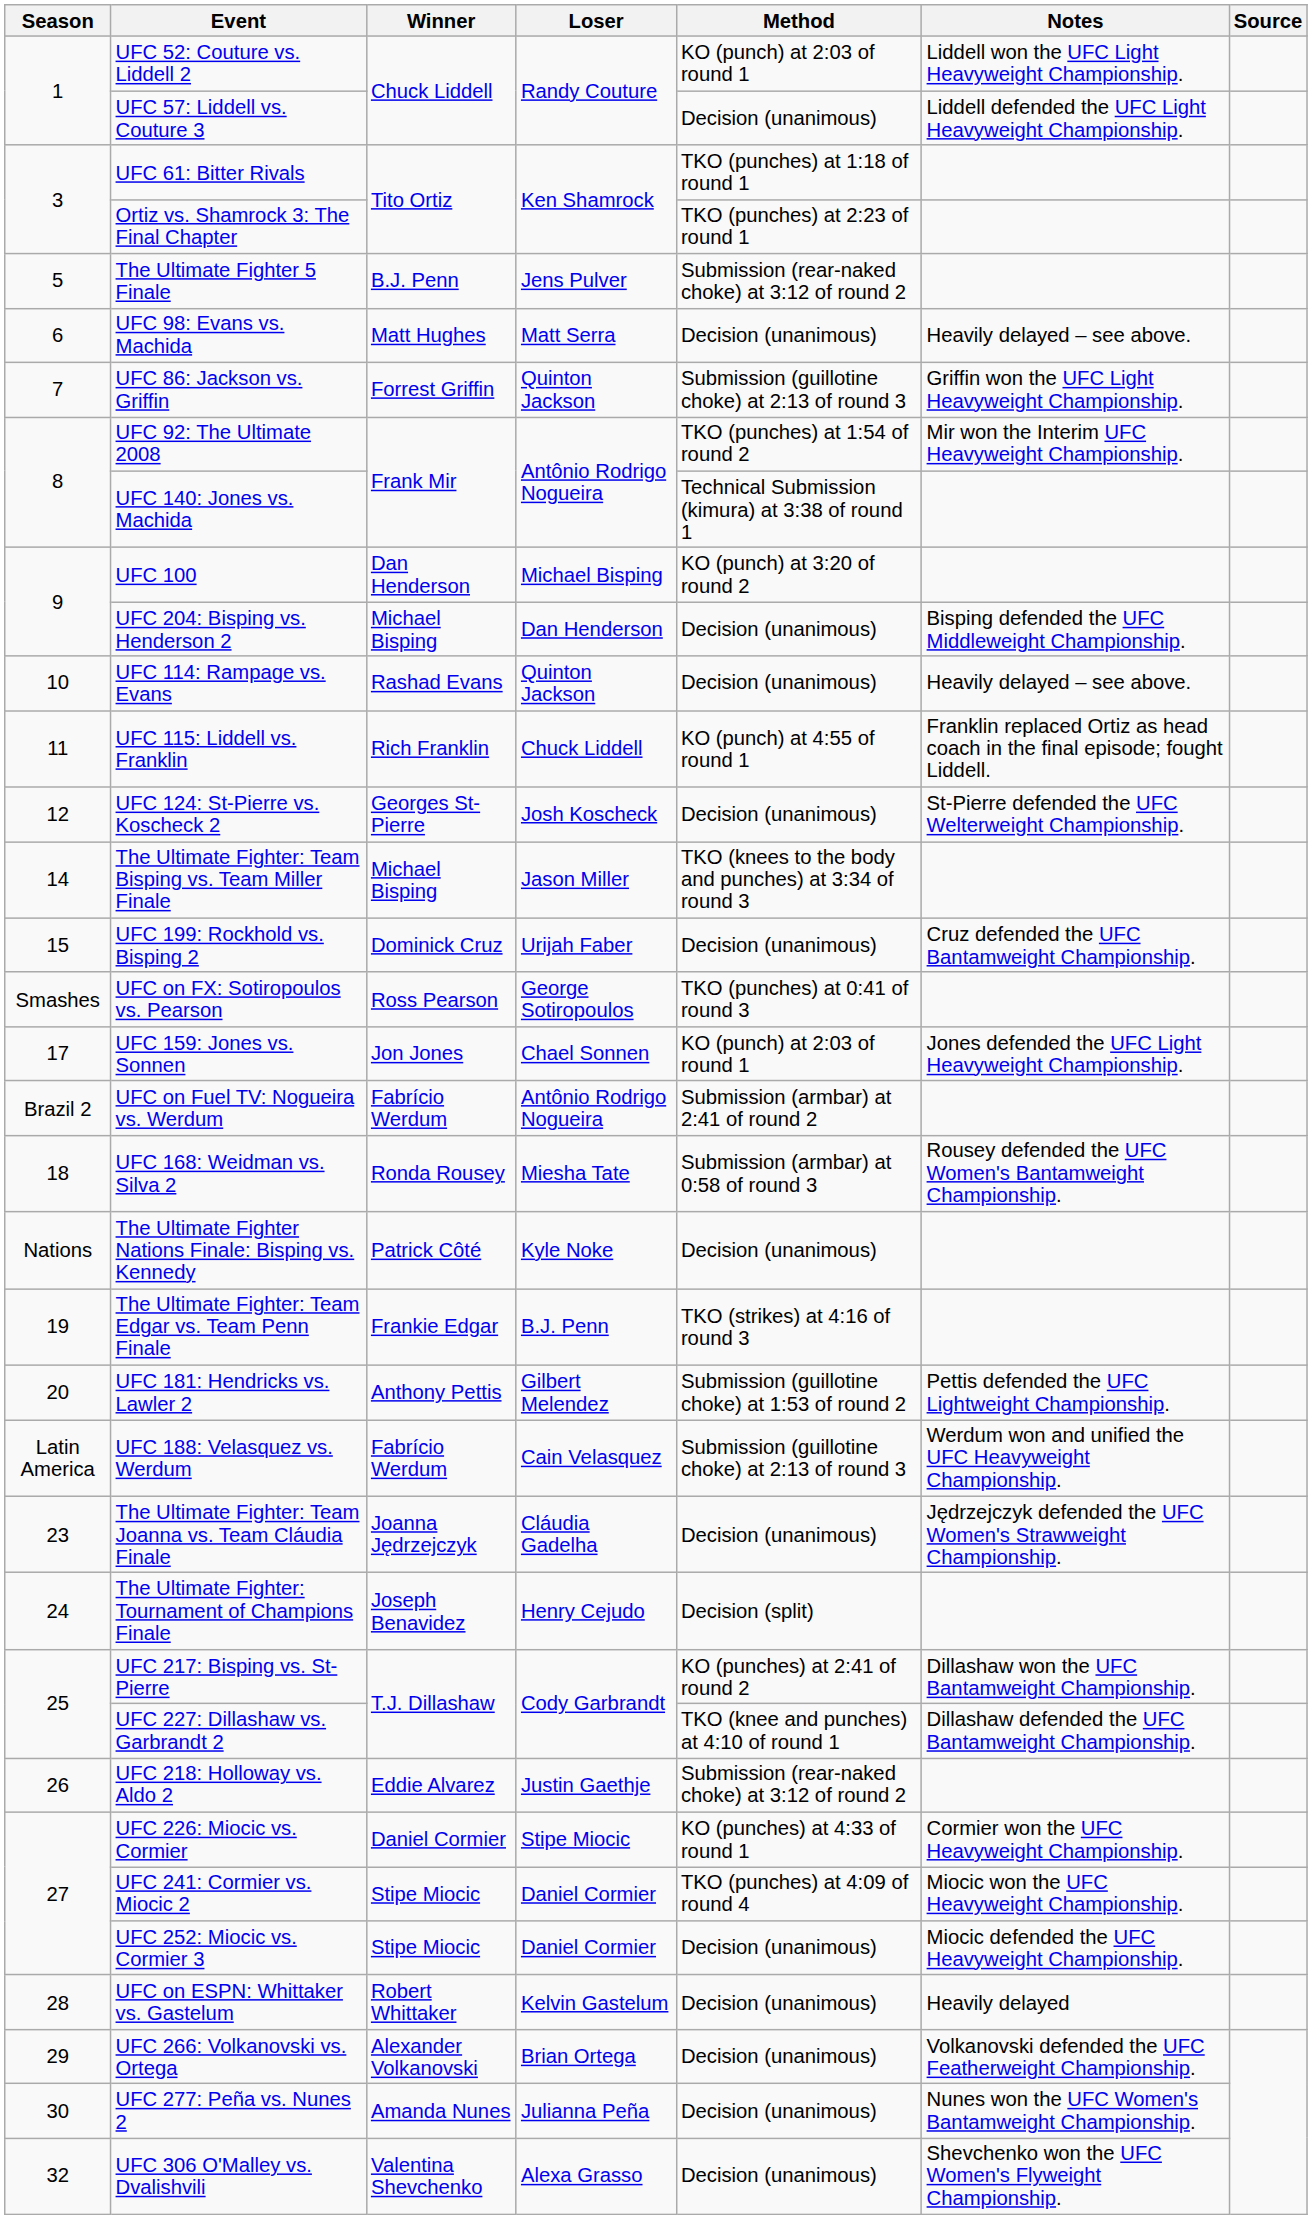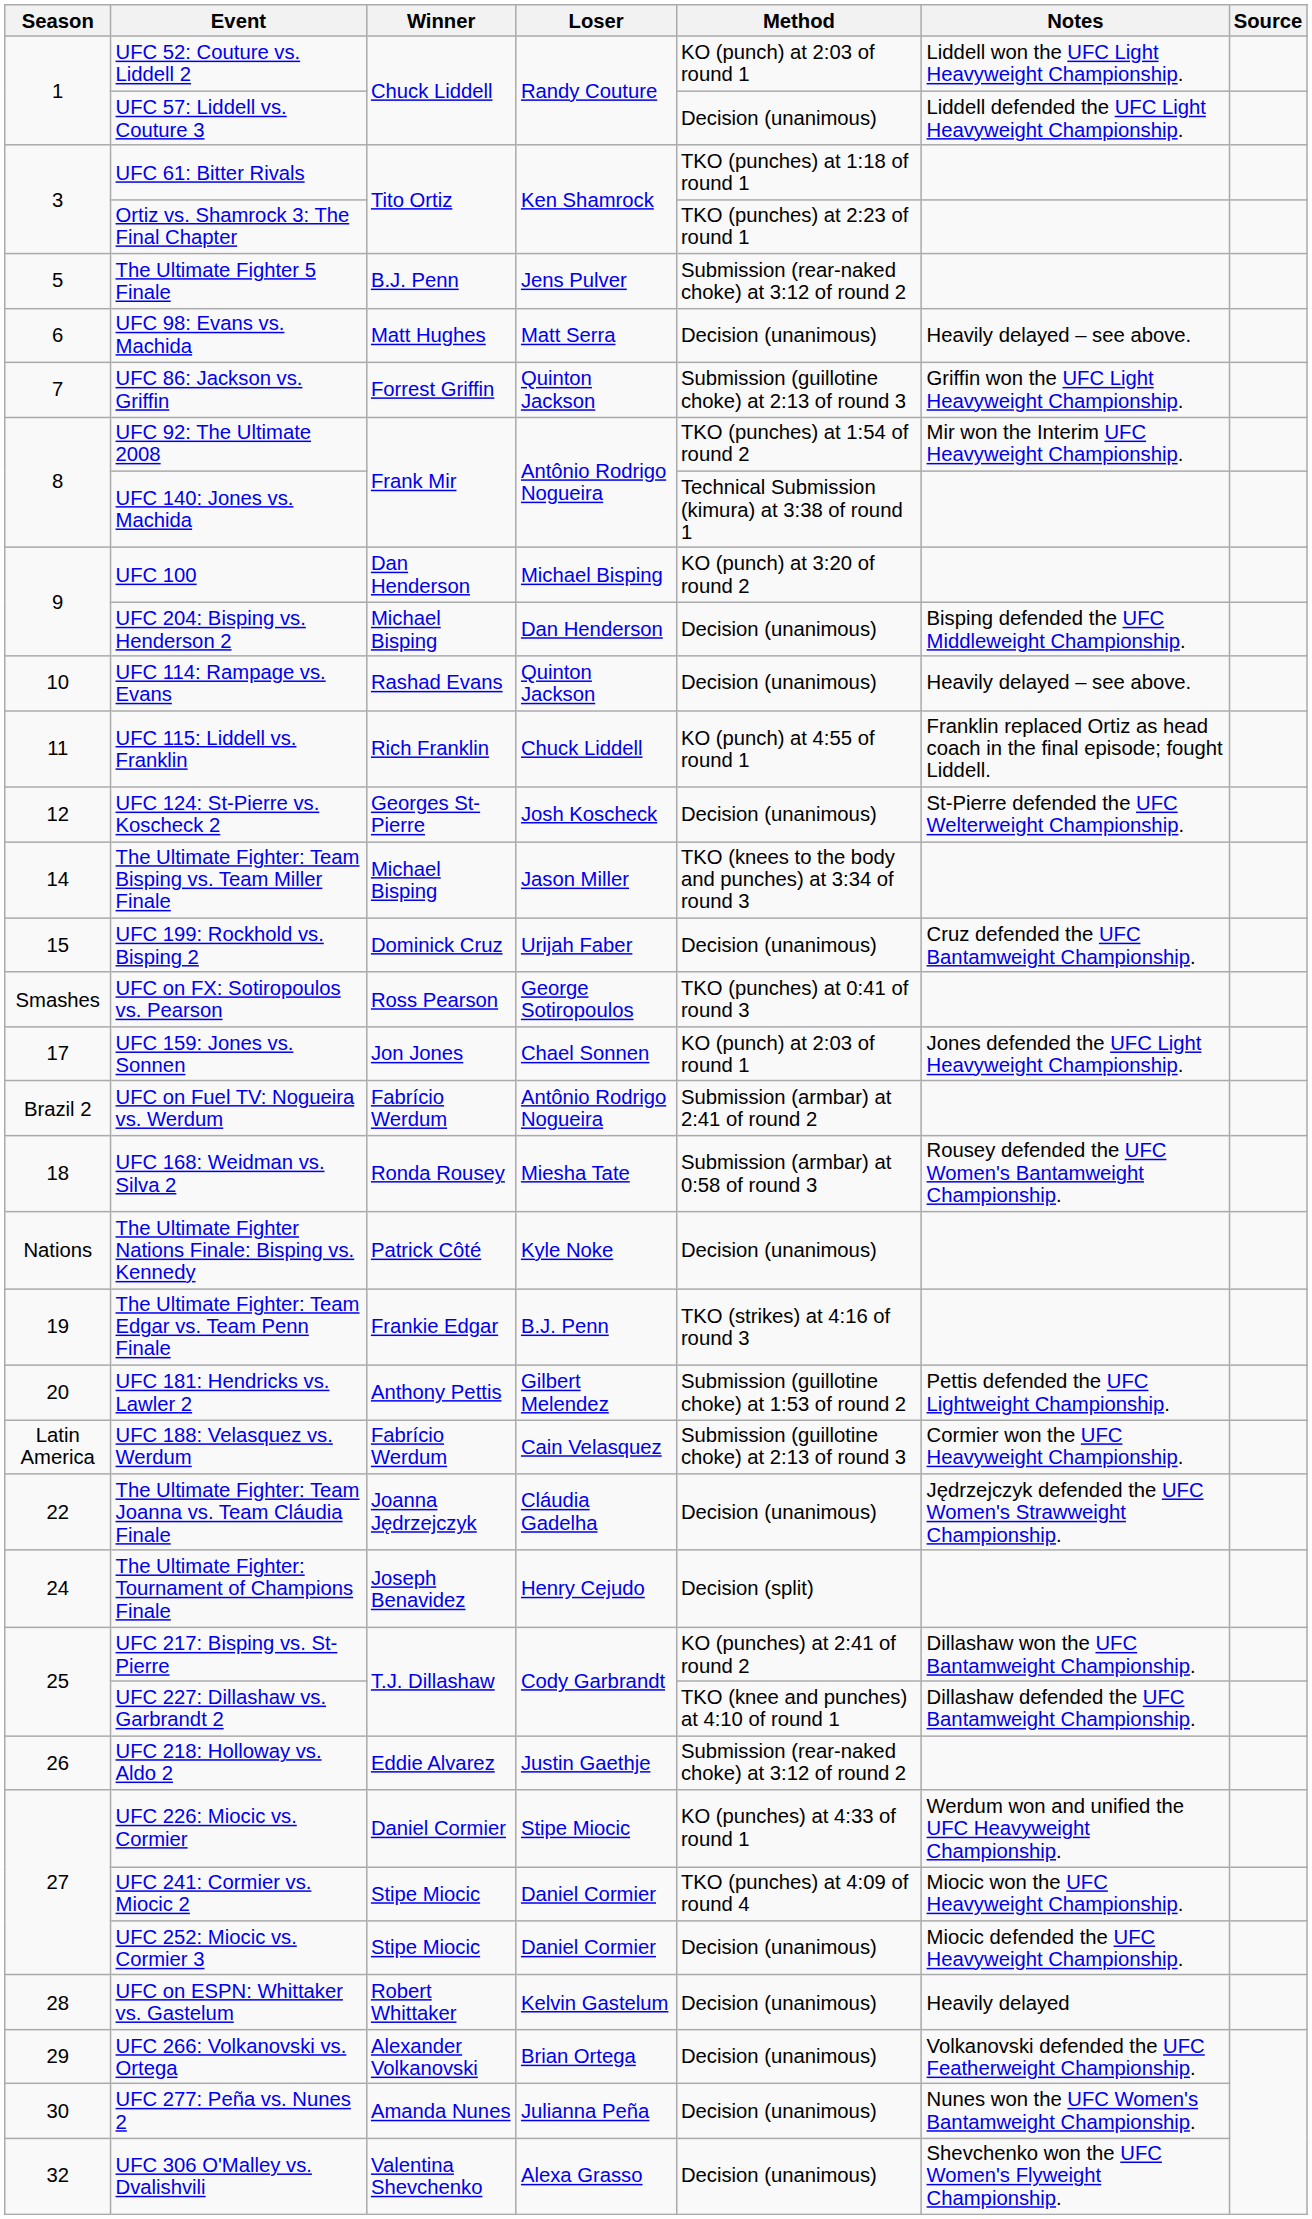 <table class="wikitable sortable" style="font-size:85%; text-align:left; width:99%;">
 <tr>
 <th>Season</th>
 <th>Event</th>
 <th>Winner</th>
 <th>Loser</th>
 <th>Method</th>
 <th>Notes</th>
 <th>Source</th>
 </tr>
 <tr>
 <td rowspan=2 align=center>1</td>
 <td><a href='#'>UFC 52: Couture vs. Liddell 2</a></td>
 <td rowspan=2><a href='#'>Chuck Liddell</a></td>
 <td rowspan=2><a href='#'>Randy Couture</a></td>
 <td>KO (punch) at 2:03 of round 1</td>
 <td>Liddell won the <a href='#'>UFC Light Heavyweight Championship</a>.</td>
 <td></td>
 </tr>
 <tr>
 <td><a href='#'>UFC 57: Liddell vs. Couture 3</a></td>
 <td>Decision (unanimous)</td>
 <td>Liddell defended the <a href='#'>UFC Light Heavyweight Championship</a>.</td>
 <td></td>
 </tr>
 <tr>
 <td rowspan=2 align=center>3</td>
 <td><a href='#'>UFC 61: Bitter Rivals</a></td>
 <td rowspan=2><a href='#'>Tito Ortiz</a></td>
 <td rowspan=2><a href='#'>Ken Shamrock</a></td>
 <td>TKO (punches) at 1:18 of round 1</td>
 <td></td>
 <td></td>
 </tr>
 <tr>
 <td><a href='#'>Ortiz vs. Shamrock 3: The Final Chapter</a></td>
 <td>TKO (punches) at 2:23 of round 1</td>
 <td></td>
 <td></td>
 </tr>
 <tr>
 <td align=center>5</td>
 <td><a href='#'>The Ultimate Fighter 5 Finale</a></td>
 <td><a href='#'>B.J. Penn</a></td>
 <td><a href='#'>Jens Pulver</a></td>
 <td>Submission (rear-naked choke) at 3:12 of round 2</td>
 <td></td>
 <td></td>
 </tr>
 <tr>
 <td align=center>6</td>
 <td><a href='#'>UFC 98: Evans vs. Machida</a></td>
 <td><a href='#'>Matt Hughes</a></td>
 <td><a href='#'>Matt Serra</a></td>
 <td>Decision (unanimous)</td>
 <td>Heavily delayed – see above.</td>
 <td></td>
 </tr>
 <tr>
 <td align=center>7</td>
 <td><a href='#'>UFC 86: Jackson vs. Griffin</a></td>
 <td><a href='#'>Forrest Griffin</a></td>
 <td><a href='#'>Quinton Jackson</a></td>
 <td>Submission (guillotine choke) at 2:13 of round 3</td>
 <td>Griffin won the <a href='#'>UFC Light Heavyweight Championship</a>.</td>
 <td></td>
 </tr>
 <tr>
 <td rowspan=2 align=center>8</td>
 <td><a href='#'>UFC 92: The Ultimate 2008</a></td>
 <td rowspan=2><a href='#'>Frank Mir</a></td>
 <td rowspan=2><a href='#'>Antônio Rodrigo Nogueira</a></td>
 <td>TKO (punches) at 1:54 of round 2</td>
 <td>Mir won the Interim <a href='#'>UFC Heavyweight Championship</a>.</td>
 <td></td>
 </tr>
 <tr>
 <td><a href='#'>UFC 140: Jones vs. Machida</a></td>
 <td>Technical Submission (kimura) at 3:38 of round 1</td>
 <td></td>
 <td></td>
 </tr>
 <tr>
 <td rowspan=2 align=center>9</td>
 <td><a href='#'>UFC 100</a></td>
 <td><a href='#'>Dan Henderson</a></td>
 <td><a href='#'>Michael Bisping</a></td>
 <td>KO (punch) at 3:20 of round 2</td>
 <td></td>
 <td></td>
 </tr>
 <tr>
 <td><a href='#'>UFC 204: Bisping vs. Henderson 2</a></td>
 <td><a href='#'>Michael Bisping</a></td>
 <td><a href='#'>Dan Henderson</a></td>
 <td>Decision (unanimous)</td>
 <td>Bisping defended the <a href='#'>UFC Middleweight Championship</a>.</td>
 <td></td>
 </tr>
 <tr>
 <td align=center>10</td>
 <td><a href='#'>UFC 114: Rampage vs. Evans</a></td>
 <td><a href='#'>Rashad Evans</a></td>
 <td><a href='#'>Quinton Jackson</a></td>
 <td>Decision (unanimous)</td>
 <td>Heavily delayed – see above.</td>
 <td></td>
 </tr>
 <tr>
 <td align=center>11</td>
 <td><a href='#'>UFC 115: Liddell vs. Franklin</a></td>
 <td><a href='#'>Rich Franklin</a></td>
 <td><a href='#'>Chuck Liddell</a></td>
 <td>KO (punch) at 4:55 of round 1</td>
 <td>Franklin replaced Ortiz as head coach in the final episode; fought Liddell.</td>
 <td></td>
 </tr>
 <tr>
 <td align=center>12</td>
 <td><a href='#'>UFC 124: St-Pierre vs. Koscheck 2</a></td>
 <td><a href='#'>Georges St-Pierre</a></td>
 <td><a href='#'>Josh Koscheck</a></td>
 <td>Decision (unanimous)</td>
 <td>St-Pierre defended the <a href='#'>UFC Welterweight Championship</a>.</td>
 <td></td>
 </tr>
 <tr>
 <td align=center>14</td>
 <td><a href='#'>The Ultimate Fighter: Team Bisping vs. Team Miller Finale</a></td>
 <td><a href='#'>Michael Bisping</a></td>
 <td><a href='#'>Jason Miller</a></td>
 <td>TKO (knees to the body and punches) at 3:34 of round 3</td>
 <td></td>
 <td></td>
 </tr>
 <tr>
 <td align=center>15</td>
 <td><a href='#'>UFC 199: Rockhold vs. Bisping 2</a></td>
 <td><a href='#'>Dominick Cruz</a></td>
 <td><a href='#'>Urijah Faber</a></td>
 <td>Decision (unanimous)</td>
 <td>Cruz defended the <a href='#'>UFC Bantamweight Championship</a>.</td>
 <td></td>
 </tr>
 <tr>
 <td align=center>Smashes</td>
 <td><a href='#'>UFC on FX: Sotiropoulos vs. Pearson</a></td>
 <td><a href='#'>Ross Pearson</a></td>
 <td><a href='#'>George Sotiropoulos</a></td>
 <td>TKO (punches) at 0:41 of round 3</td>
 <td></td>
 <td></td>
 </tr>
 <tr>
 <td align=center>17</td>
 <td><a href='#'>UFC 159: Jones vs. Sonnen</a></td>
 <td><a href='#'>Jon Jones</a></td>
 <td><a href='#'>Chael Sonnen</a></td>
 <td>KO (punch) at 2:03 of round 1</td>
 <td>Jones defended the <a href='#'>UFC Light Heavyweight Championship</a>.</td>
 <td></td>
 </tr>
 <tr>
 <td align=center>Brazil 2</td>
 <td><a href='#'>UFC on Fuel TV: Nogueira vs. Werdum</a></td>
 <td><a href='#'>Fabrício Werdum</a></td>
 <td><a href='#'>Antônio Rodrigo Nogueira</a></td>
 <td>Submission (armbar) at 2:41 of round 2</td>
 <td></td>
 <td></td>
 </tr>
 <tr>
 <td align=center>18</td>
 <td><a href='#'>UFC 168: Weidman vs. Silva 2</a></td>
 <td><a href='#'>Ronda Rousey</a></td>
 <td><a href='#'>Miesha Tate</a></td>
 <td>Submission (armbar) at 0:58 of round 3</td>
 <td>Rousey defended the <a href='#'>UFC Women's Bantamweight Championship</a>.</td>
 <td></td>
 </tr>
 <tr>
 <td align=center>Nations</td>
 <td><a href='#'>The Ultimate Fighter Nations Finale: Bisping vs. Kennedy</a></td>
 <td><a href='#'>Patrick Côté</a></td>
 <td><a href='#'>Kyle Noke</a></td>
 <td>Decision (unanimous)</td>
 <td></td>
 <td></td>
 </tr>
 <tr>
 <td align=center>19</td>
 <td><a href='#'>The Ultimate Fighter: Team Edgar vs. Team Penn Finale</a></td>
 <td><a href='#'>Frankie Edgar</a></td>
 <td><a href='#'>B.J. Penn</a></td>
 <td>TKO (strikes) at 4:16 of round 3</td>
 <td></td>
 <td></td>
 </tr>
 <tr>
 <td align=center>20</td>
 <td><a href='#'>UFC 181: Hendricks vs. Lawler 2</a></td>
 <td><a href='#'>Anthony Pettis</a></td>
 <td><a href='#'>Gilbert Melendez</a></td>
 <td>Submission (guillotine choke) at 1:53 of round 2</td>
 <td>Pettis defended the <a href='#'>UFC Lightweight Championship</a>.</td>
 <td></td>
 </tr>
 <tr>
 <td align=center>Latin America</td>
 <td><a href='#'>UFC 188: Velasquez vs. Werdum</a></td>
 <td><a href='#'>Fabrício Werdum</a></td>
 <td><a href='#'>Cain Velasquez</a></td>
 <td>Submission (guillotine choke) at 2:13 of round 3</td>
-<td>Werdum won and unified the <a href='#'>UFC Heavyweight Championship</a>.</td>
+<td>Cormier won the <a href='#'>UFC Heavyweight Championship</a>.</td>
 <td></td>
 </tr>
 <tr>
-<td align=center>23</td>
+<td align=center>22</td>
 <td><a href='#'>The Ultimate Fighter: Team Joanna vs. Team Cláudia Finale</a></td>
 <td><a href='#'>Joanna Jędrzejczyk</a></td>
 <td><a href='#'>Cláudia Gadelha</a></td>
 <td>Decision (unanimous)</td>
 <td>Jędrzejczyk defended the <a href='#'>UFC Women's Strawweight Championship</a>.</td>
 <td></td>
 </tr>
 <tr>
 <td align=center>24</td>
 <td><a href='#'>The Ultimate Fighter: Tournament of Champions Finale</a></td>
 <td><a href='#'>Joseph Benavidez</a></td>
 <td><a href='#'>Henry Cejudo</a></td>
 <td>Decision (split)</td>
 <td></td>
 <td></td>
 </tr>
 <tr>
 <td rowspan=2 align=center>25</td>
 <td><a href='#'>UFC 217: Bisping vs. St-Pierre</a></td>
 <td rowspan=2><a href='#'>T.J. Dillashaw</a></td>
 <td rowspan=2><a href='#'>Cody Garbrandt</a></td>
 <td>KO (punches) at 2:41 of round 2</td>
 <td>Dillashaw won the <a href='#'>UFC Bantamweight Championship</a>.</td>
 <td></td>
 </tr>
 <tr>
 <td><a href='#'>UFC 227: Dillashaw vs. Garbrandt 2</a></td>
 <td>TKO (knee and punches) at 4:10 of round 1</td>
 <td>Dillashaw defended the <a href='#'>UFC Bantamweight Championship</a>.</td>
 <td></td>
 </tr>
 <tr>
 <td align=center>26</td>
 <td><a href='#'>UFC 218: Holloway vs. Aldo 2</a></td>
 <td><a href='#'>Eddie Alvarez</a></td>
 <td><a href='#'>Justin Gaethje</a></td>
 <td>Submission (rear-naked choke) at 3:12 of round 2</td>
 <td></td>
 <td></td>
 </tr>
 <tr>
 <td rowspan=3 align=center>27</td>
 <td><a href='#'>UFC 226: Miocic vs. Cormier</a></td>
 <td><a href='#'>Daniel Cormier</a></td>
 <td><a href='#'>Stipe Miocic</a></td>
 <td>KO (punches) at 4:33 of round 1</td>
-<td>Cormier won the <a href='#'>UFC Heavyweight Championship</a>.</td>
+<td>Werdum won and unified the <a href='#'>UFC Heavyweight Championship</a>.</td>
 <td></td>
 </tr>
 <tr>
 <td><a href='#'>UFC 241: Cormier vs. Miocic 2</a></td>
 <td><a href='#'>Stipe Miocic</a></td>
 <td><a href='#'>Daniel Cormier</a></td>
 <td>TKO (punches) at 4:09 of round 4</td>
 <td>Miocic won the <a href='#'>UFC Heavyweight Championship</a>.</td>
 <td></td>
 </tr>
 <tr>
 <td><a href='#'>UFC 252: Miocic vs. Cormier 3</a></td>
 <td><a href='#'>Stipe Miocic</a></td>
 <td><a href='#'>Daniel Cormier</a></td>
 <td>Decision (unanimous)</td>
 <td>Miocic defended the <a href='#'>UFC Heavyweight Championship</a>.</td>
 <td></td>
 </tr>
 <tr>
 <td align=center>28</td>
 <td><a href='#'>UFC on ESPN: Whittaker vs. Gastelum</a></td>
 <td><a href='#'>Robert Whittaker</a></td>
 <td><a href='#'>Kelvin Gastelum</a></td>
 <td>Decision (unanimous)</td>
 <td>Heavily delayed</td>
 <td></td>
 </tr>
 <tr>
 <td align=center>29</td>
 <td><a href='#'>UFC 266: Volkanovski vs. Ortega</a></td>
 <td><a href='#'>Alexander Volkanovski</a></td>
 <td><a href='#'>Brian Ortega</a></td>
 <td>Decision (unanimous)</td>
 <td>Volkanovski defended the <a href='#'>UFC Featherweight Championship</a>.</td>
 </tr>
 <tr>
 <td align=center>30</td>
 <td><a href='#'>UFC 277: Peña vs. Nunes 2</a></td>
 <td><a href='#'>Amanda Nunes</a></td>
 <td><a href='#'>Julianna Peña</a></td>
 <td>Decision (unanimous)</td>
 <td>Nunes won the <a href='#'>UFC Women's Bantamweight Championship</a>.</td>
 </tr>
 <tr>
 <td align=center>32</td>
 <td><a href='#'>UFC 306 O'Malley vs. Dvalishvili</a></td>
 <td><a href='#'>Valentina Shevchenko</a></td>
 <td><a href='#'>Alexa Grasso</a></td>
 <td>Decision (unanimous)</td>
 <td>Shevchenko won the <a href='#'>UFC Women's Flyweight Championship</a>.</td>
 </tr>
 </table>
